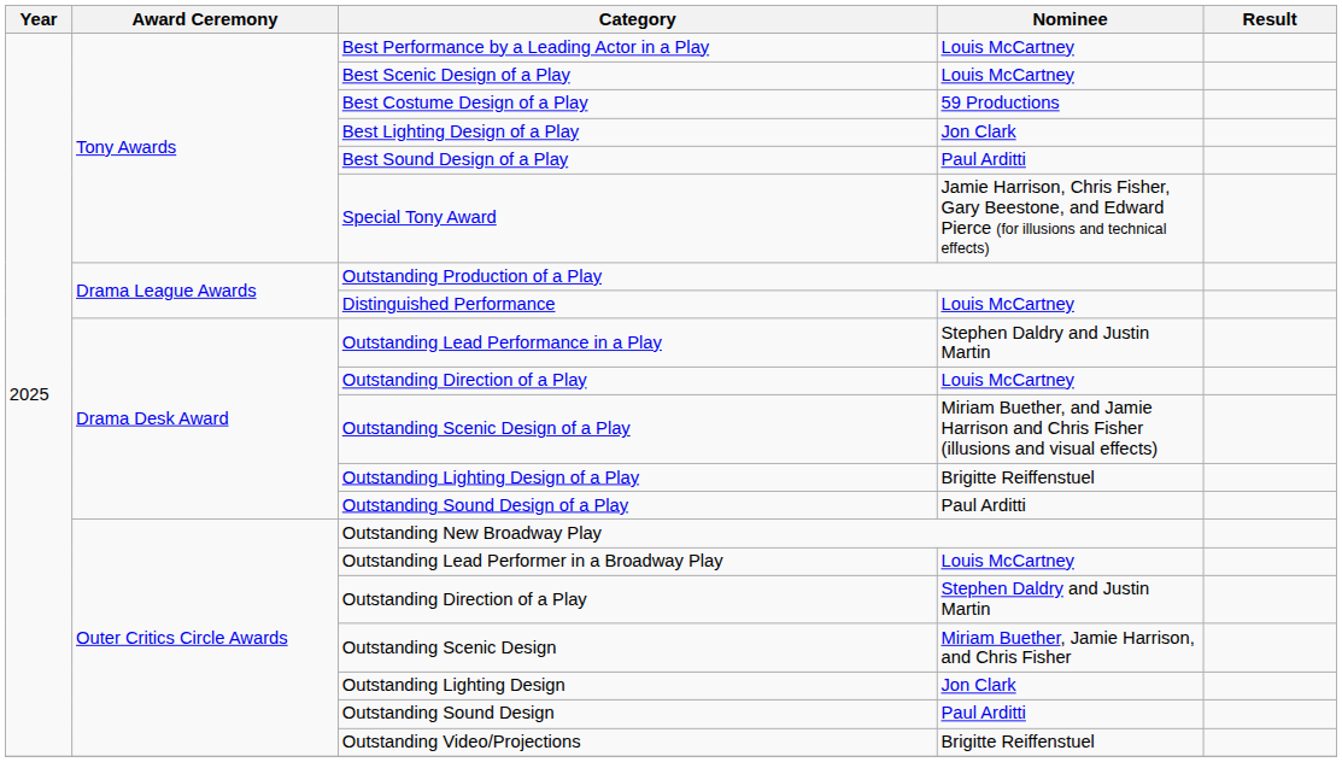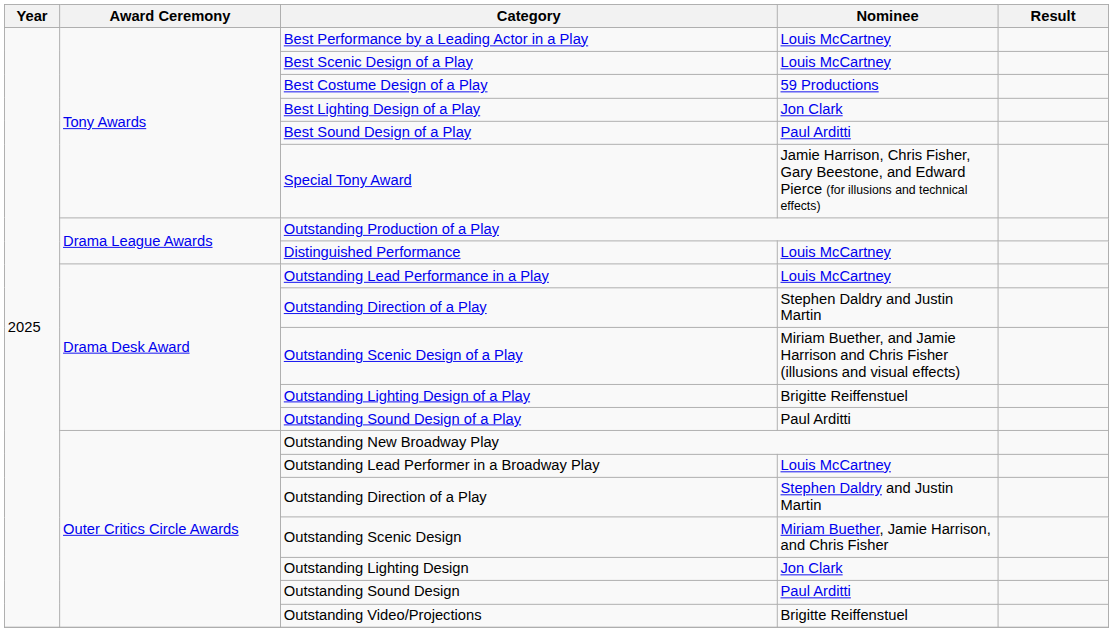 <table class="wikitable" style="width:95%;">
 <tr>
 <th style="width:5%;">Year</th>
 <th style="width:20%;">Award Ceremony</th>
 <th style="width:45%;">Category</th>
 <th style="width:20%;">Nominee</th>
 <th>Result</th>
 </tr>
 <tr>
 <td rowspan="20">2025</td>
 <td rowspan=6><a href='#'>Tony Awards</a></td>
 <td><a href='#'>Best Performance by a Leading Actor in a Play</a></td>
 <td><a href='#'>Louis McCartney</a></td>
 <td></td>
 </tr>
 <tr>
 <td><a href='#'>Best Scenic Design of a Play</a></td>
 <td><a href='#'>Louis McCartney</a></td>
 <td></td>
 </tr>
 <tr>
 <td><a href='#'>Best Costume Design of a Play</a></td>
 <td><a href='#'>59 Productions</a></td>
 <td></td>
 </tr>
 <tr>
 <td><a href='#'>Best Lighting Design of a Play</a></td>
 <td><a href='#'>Jon Clark</a></td>
 <td></td>
 </tr>
 <tr>
 <td><a href='#'>Best Sound Design of a Play</a></td>
 <td><a href='#'>Paul Arditti</a></td>
 <td></td>
 </tr>
 <tr>
 <td><a href='#'>Special Tony Award</a></td>
 <td>Jamie Harrison, Chris Fisher, Gary Beestone, and Edward Pierce <small>(for illusions and technical effects)</small></td>
 <td></td>
 </tr>
 <tr>
 <td rowspan="2"><a href='#'>Drama League Awards</a></td>
 <td colspan="2"><a href='#'>Outstanding Production of a Play</a></td>
 <td></td>
 </tr>
 <tr>
 <td><a href='#'>Distinguished Performance</a></td>
 <td><a href='#'>Louis McCartney</a></td>
 <td></td>
 </tr>
 <tr>
 <td rowspan="5"><a href='#'>Drama Desk Award</a></td>
 <td><a href='#'>Outstanding Lead Performance in a Play</a></td>
-<td>Stephen Daldry and Justin Martin</td>
+<td><a href='#'>Louis McCartney</a></td>
 <td></td>
 </tr>
 <tr>
 <td><a href='#'>Outstanding Direction of a Play</a></td>
-<td><a href='#'>Louis McCartney</a></td>
+<td>Stephen Daldry and Justin Martin</td>
 <td></td>
 </tr>
 <tr>
 <td><a href='#'>Outstanding Scenic Design of a Play</a></td>
 <td>Miriam Buether, and Jamie Harrison and Chris Fisher (illusions and visual effects)</td>
 <td></td>
 </tr>
 <tr>
 <td><a href='#'>Outstanding Lighting Design of a Play</a></td>
 <td>Brigitte Reiffenstuel</td>
 <td></td>
 </tr>
 <tr>
 <td><a href='#'>Outstanding Sound Design of a Play</a></td>
 <td>Paul Arditti</td>
 <td></td>
 </tr>
 <tr>
 <td rowspan="7"><a href='#'>Outer Critics Circle Awards</a></td>
 <td colspan="2">Outstanding New Broadway Play</td>
 <td></td>
 </tr>
 <tr>
 <td>Outstanding Lead Performer in a Broadway Play</td>
 <td><a href='#'>Louis McCartney</a></td>
 <td></td>
 </tr>
 <tr>
 <td>Outstanding Direction of a Play</td>
 <td><a href='#'>Stephen Daldry</a> and Justin Martin</td>
 <td></td>
 </tr>
 <tr>
 <td>Outstanding Scenic Design</td>
 <td><a href='#'>Miriam Buether</a>, Jamie Harrison, and Chris Fisher</td>
 <td></td>
 </tr>
 <tr>
 <td>Outstanding Lighting Design</td>
 <td><a href='#'>Jon Clark</a></td>
 <td></td>
 </tr>
 <tr>
 <td>Outstanding Sound Design</td>
 <td><a href='#'>Paul Arditti</a></td>
 <td></td>
 </tr>
 <tr>
 <td>Outstanding Video/Projections</td>
 <td>Brigitte Reiffenstuel</td>
 <td></td>
 </tr>
 <tr>
 </tr>
 </table>
